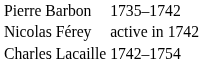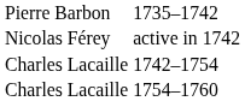 <table>
 <tr>
 <td>Pierre Barbon</td>
 <td>1735–1742</td>
 </tr>
 <tr>
 <td>Nicolas Férey</td>
 <td>active in 1742</td>
 </tr>
 <tr>
 <td>Charles Lacaille</td>
 <td>1742–1754</td>
 </tr>
+<tr>
+<td>Charles Lacaille</td>
+<td>1754–1760</td>
+</tr>
 </table>
